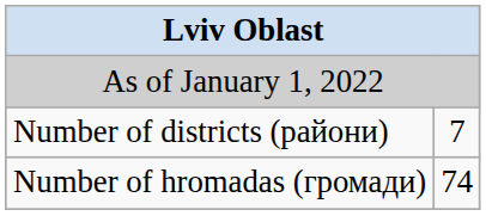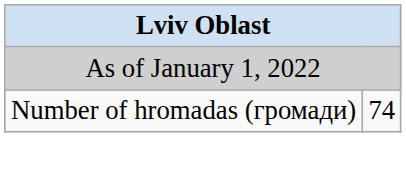 <table class="wikitable">
 <tr>
 <td colspan="2" style="background:#CEE0F2; color:black; text-align:center;"><strong>Lviv Oblast</strong></td>
 </tr>
 <tr>
 <td colspan="2" style="background:#CFCFCF; color:black; text-align:center;">As of January 1, 2022</td>
 </tr>
 <tr>
-<td>Number of districts (райони)</td>
-<td align="center">7</td>
-</tr>
-<tr>
 <td>Number of hromadas (громади)</td>
 <td align="center">74</td>
 </tr>
 </table>
